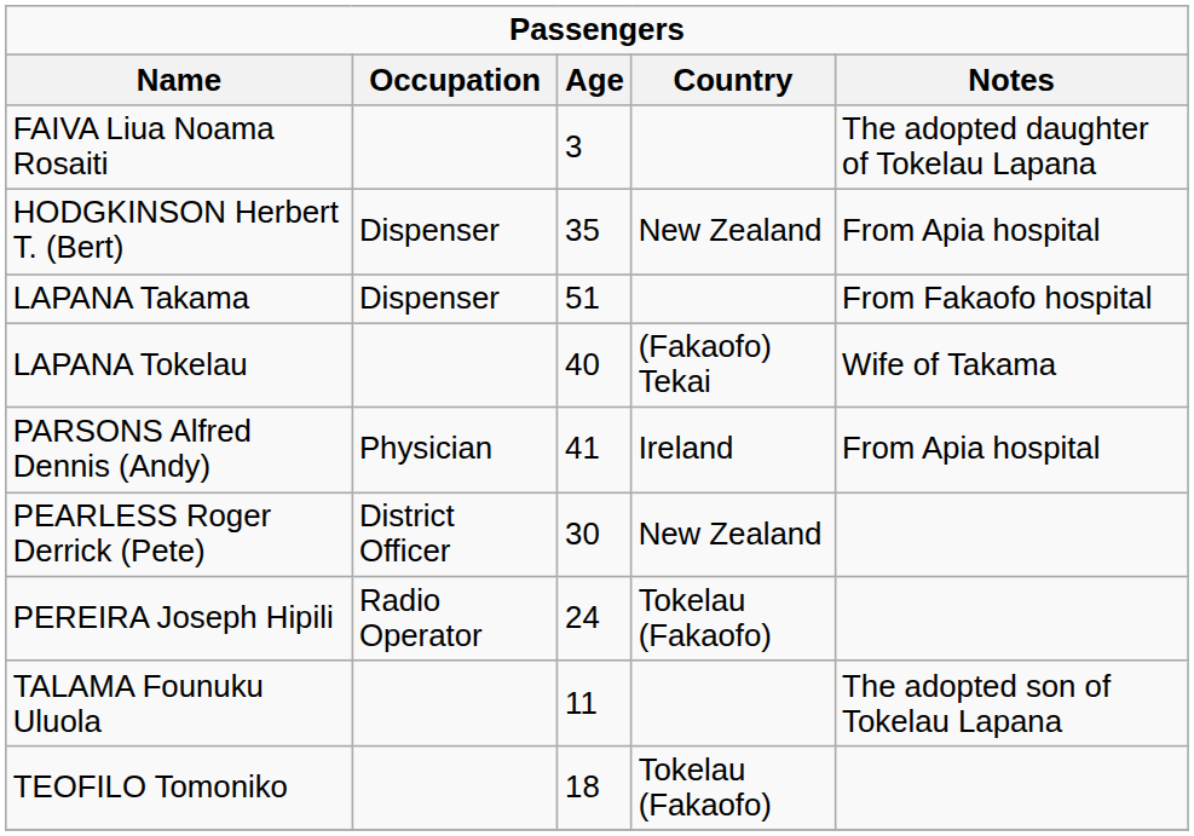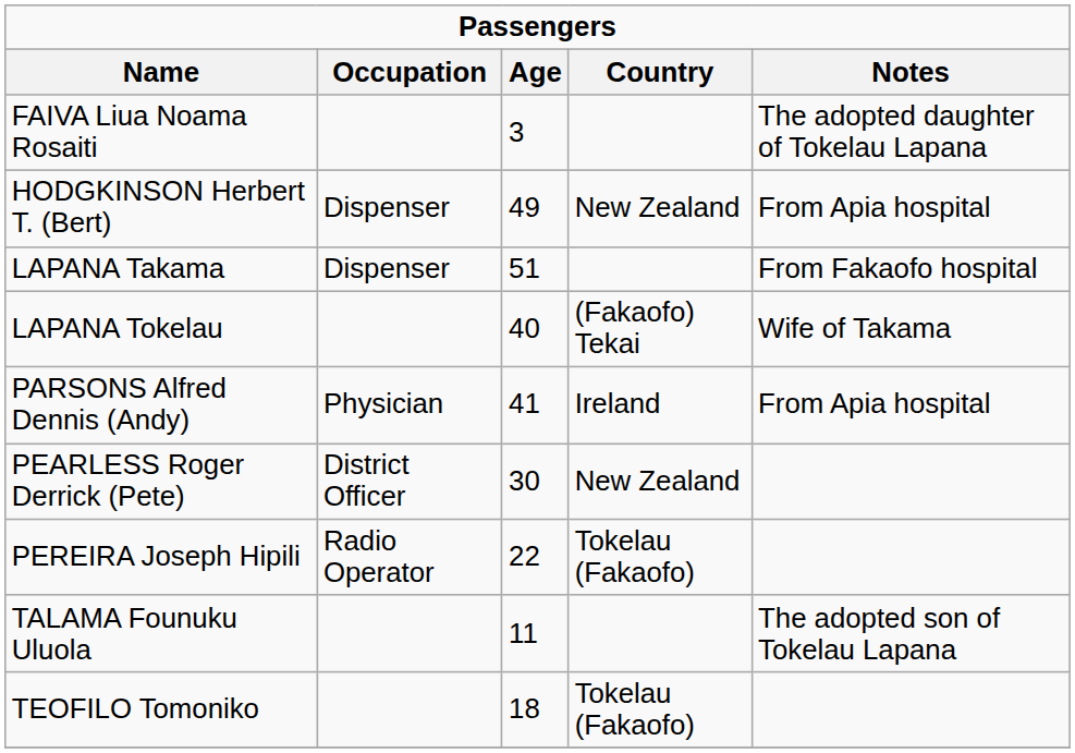 <table class="wikitable" border="1">
 <tr>
 <td colspan=5 style="text-align:center;"><strong>Passengers</strong><br></td>
 </tr>
 <tr>
 <th>Name</th>
 <th>Occupation</th>
 <th>Age</th>
 <th>Country</th>
 <th>Notes</th>
 </tr>
 <tr>
 <td>FAIVA Liua Noama Rosaiti</td>
 <td></td>
 <td>3</td>
 <td></td>
 <td>The adopted daughter of Tokelau Lapana</td>
 </tr>
 <tr>
 <td>HODGKINSON Herbert T. (Bert)</td>
 <td>Dispenser</td>
-<td>35</td>
+<td>49</td>
 <td>New Zealand</td>
 <td>From Apia hospital</td>
 </tr>
 <tr>
 <td>LAPANA Takama</td>
 <td>Dispenser</td>
 <td>51</td>
 <td></td>
 <td>From Fakaofo hospital</td>
 </tr>
 <tr>
 <td>LAPANA Tokelau</td>
 <td></td>
 <td>40</td>
 <td>(Fakaofo) Tekai</td>
 <td>Wife of Takama</td>
 </tr>
 <tr>
 <td>PARSONS Alfred Dennis (Andy)</td>
 <td>Physician</td>
 <td>41</td>
 <td>Ireland</td>
 <td>From Apia hospital </td>
 </tr>
 <tr>
 <td>PEARLESS Roger Derrick (Pete)</td>
 <td>District Officer</td>
 <td>30</td>
 <td>New Zealand</td>
 <td></td>
 </tr>
 <tr>
 <td>PEREIRA Joseph Hipili</td>
 <td>Radio Operator</td>
-<td>24</td>
+<td>22</td>
 <td>Tokelau (Fakaofo)</td>
 <td></td>
 </tr>
 <tr>
 <td>TALAMA Founuku Uluola</td>
 <td></td>
 <td>11</td>
 <td></td>
 <td>The adopted son of Tokelau Lapana</td>
 </tr>
 <tr>
 <td>TEOFILO Tomoniko</td>
 <td></td>
 <td>18</td>
 <td>Tokelau (Fakaofo)</td>
 <td></td>
 </tr>
 <tr>
 </tr>
 </table>
